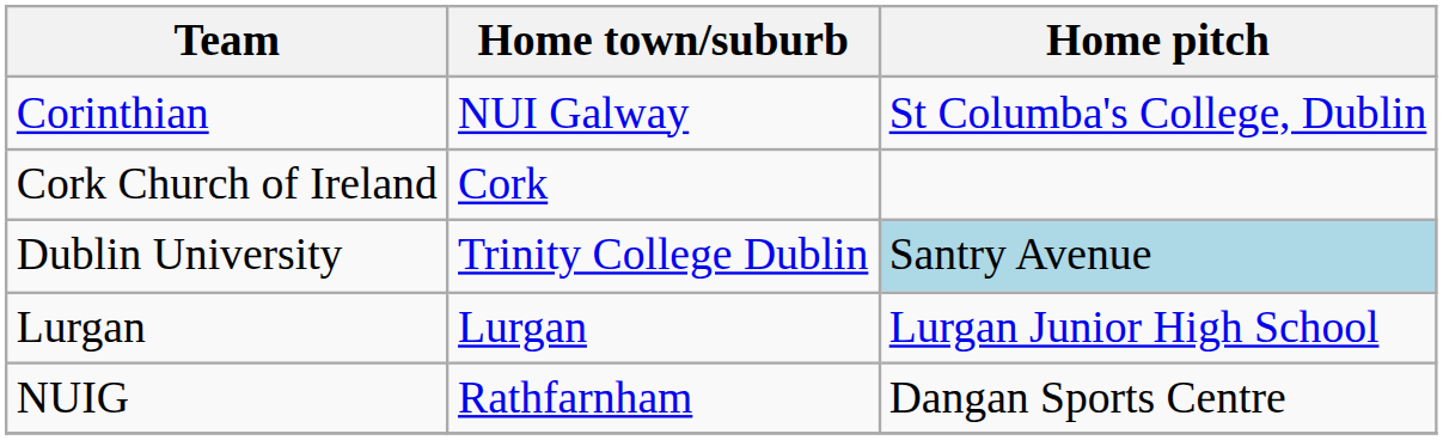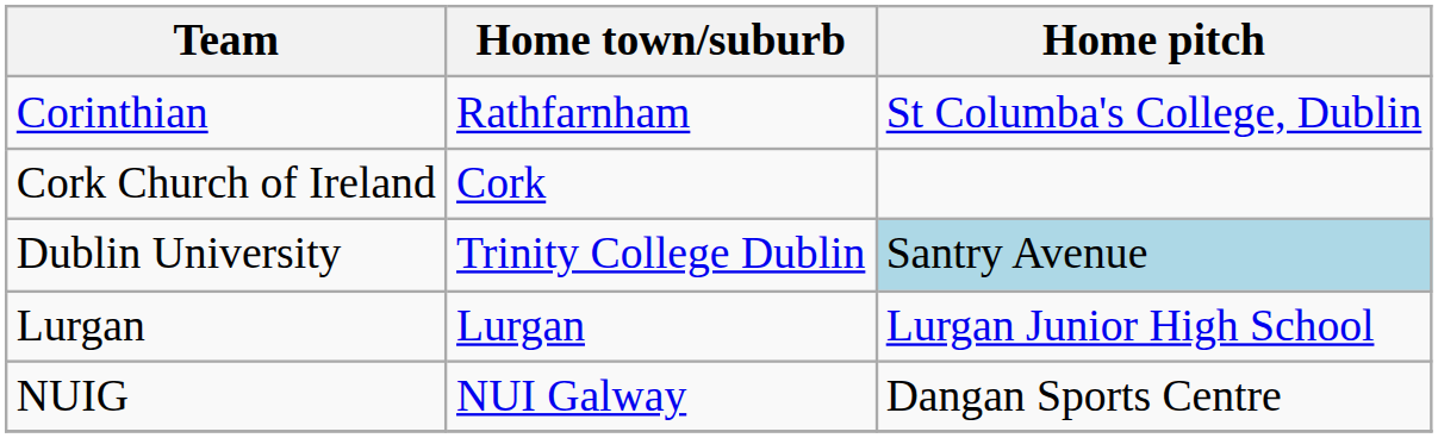 <table class="wikitable sortable">
 <tr>
 <th>Team</th>
 <th>Home town/suburb</th>
 <th>Home pitch</th>
 </tr>
 <tr>
 <td><a href='#'>Corinthian</a></td>
-<td><a href='#'>NUI Galway</a></td>
+<td><a href='#'>Rathfarnham</a></td>
 <td><a href='#'>St Columba's College, Dublin</a></td>
 </tr>
 <tr>
 <td>Cork Church of Ireland</td>
 <td><a href='#'>Cork</a></td>
 <td></td>
 </tr>
 <tr>
 <td>Dublin University</td>
 <td><a href='#'>Trinity College Dublin</a></td>
 <td style="background: lightblue;">Santry Avenue</td>
 </tr>
 <tr>
 <td>Lurgan</td>
 <td><a href='#'>Lurgan</a></td>
 <td><a href='#'>Lurgan Junior High School</a></td>
 </tr>
 <tr>
 <td>NUIG</td>
-<td><a href='#'>Rathfarnham</a></td>
+<td><a href='#'>NUI Galway</a></td>
 <td>Dangan Sports Centre</td>
 </tr>
 <tr>
 </tr>
 </table>
